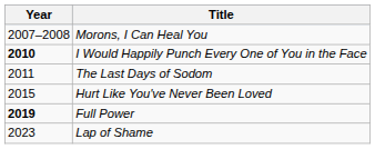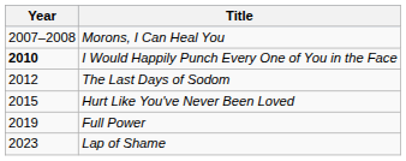 <table class="wikitable" style="margin:1em 0; ">
 <tr style="background:#b0c4de;">
 <th>Year</th>
 <th>Title</th>
 </tr>
 <tr>
 <td>2007–2008</td>
 <td><em>Morons, I Can Heal You</em></td>
 </tr>
 <tr>
 <td><strong>2010</strong></td>
 <td><em>I Would Happily Punch Every One of You in the Face</em></td>
 </tr>
 <tr>
-<td>2011</td>
+<td>2012</td>
 <td><em>The Last Days of Sodom</em></td>
 </tr>
 <tr>
 <td>2015</td>
 <td><em>Hurt Like You've Never Been Loved</em></td>
 </tr>
 <tr>
-<td><strong>2019</strong></td>
+<td>2019</td>
 <td><em>Full Power</em></td>
 </tr>
 <tr>
 <td>2023</td>
 <td><em>Lap of Shame</em></td>
 </tr>
 </table>
